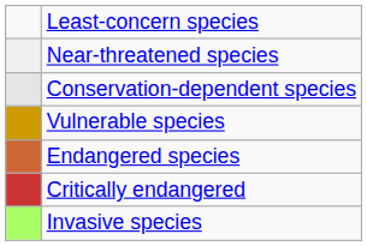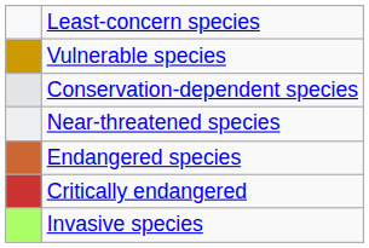 <table class="wikitable">
 <tr>
 <th scope="row"  style="width:20px; background:#F8F9FA;"></th>
 <td><a href='#'>Least-concern species</a></td>
 </tr>
 <tr>
-<th scope="row"  style="width:20px; background:#EEEFF0;"></th>
-<td><a href='#'>Near-threatened species</a></td>
+<th scope="row"  style="width:20px; background:#CC9900;"></th>
+<td><a href='#'>Vulnerable species</a></td>
 </tr>
 <tr>
 <th scope="row"  style="width:20px; background:#E4E5E6;"></th>
 <td><a href='#'>Conservation-dependent species</a></td>
 </tr>
 <tr>
-<th scope="row"  style="width:20px; background:#CC9900;"></th>
-<td><a href='#'>Vulnerable species</a></td>
+<th scope="row"  style="width:20px; background:#EEEFF0;"></th>
+<td><a href='#'>Near-threatened species</a></td>
 </tr>
 <tr>
 <th scope="row"  style="width:20px; background:#CC6633;"></th>
 <td><a href='#'>Endangered species</a></td>
 </tr>
 <tr>
 <th scope="row"  style="width:20px; background:#CC3333;"></th>
 <td><a href='#'>Critically endangered</a></td>
 </tr>
 <tr>
 <th scope="row"  style="width:20px; background:#AAFF66;"></th>
 <td><a href='#'>Invasive species</a></td>
 </tr>
 </table>
